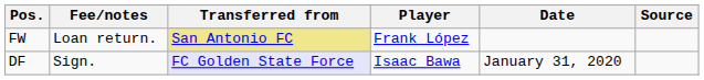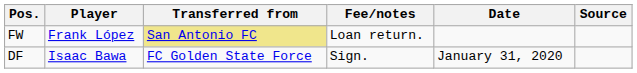 <table class="wikitable sortable" style="width:95%; text-align:center; font-size:95%; text-align:left;">
 <tr>
 <th>Pos.</th>
+<th>Player</th>
+<th>Transferred from</th>
 <th>Fee/notes</th>
-<th>Transferred from</th>
-<th>Player</th>
 <th>Date</th>
 <th>Source</th>
 </tr>
 <tr>
 <td>FW</td>
+<td> <a href='#'>Frank López</a></td>
+<td style="background: khaki;"> <a href='#'>San Antonio FC</a></td>
 <td>Loan return.</td>
-<td style="background: khaki;"> <a href='#'>San Antonio FC</a></td>
-<td> <a href='#'>Frank López</a></td>
 <td></td>
 <td align=center></td>
 </tr>
 <tr>
 <td>DF</td>
+<td> <a href='#'>Isaac Bawa</a></td>
+<td> <a href='#'>FC Golden State Force</a></td>
 <td>Sign.</td>
-<td style="background: lavender;"> <a href='#'>FC Golden State Force</a></td>
-<td> <a href='#'>Isaac Bawa</a></td>
 <td>January 31, 2020</td>
 <td align=center></td>
 </tr>
 </table>
